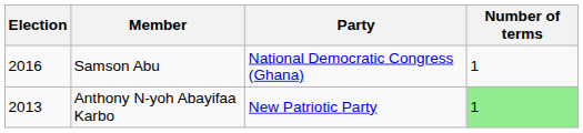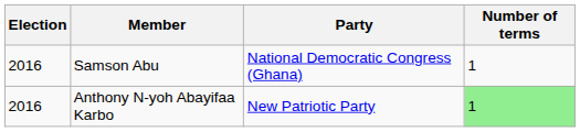 <table class="wikitable sortable">
 <tr>
 <th>Election</th>
 <th>Member</th>
 <th>Party</th>
 <th>Number of terms</th>
 </tr>
 <tr>
 <td>2016</td>
 <td>Samson Abu</td>
 <td><a href='#'>National Democratic Congress (Ghana)</a></td>
 <td>1</td>
 </tr>
 <tr>
-<td>2013</td>
+<td>2016</td>
 <td>Anthony N-yoh Abayifaa Karbo</td>
 <td><a href='#'>New Patriotic Party</a></td>
 <td style="background: lightgreen;">1</td>
 </tr>
 </table>
